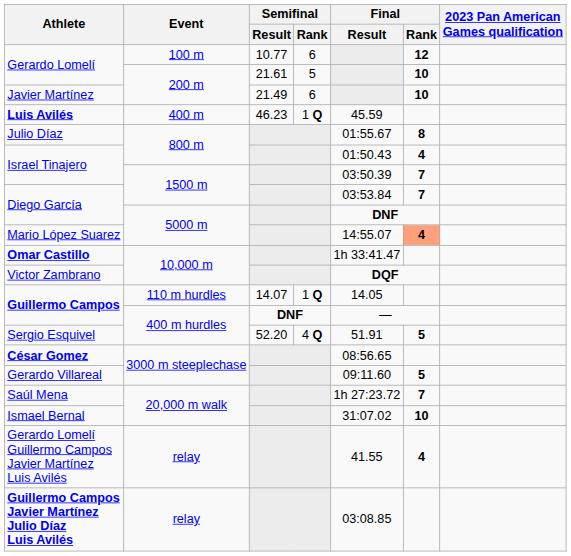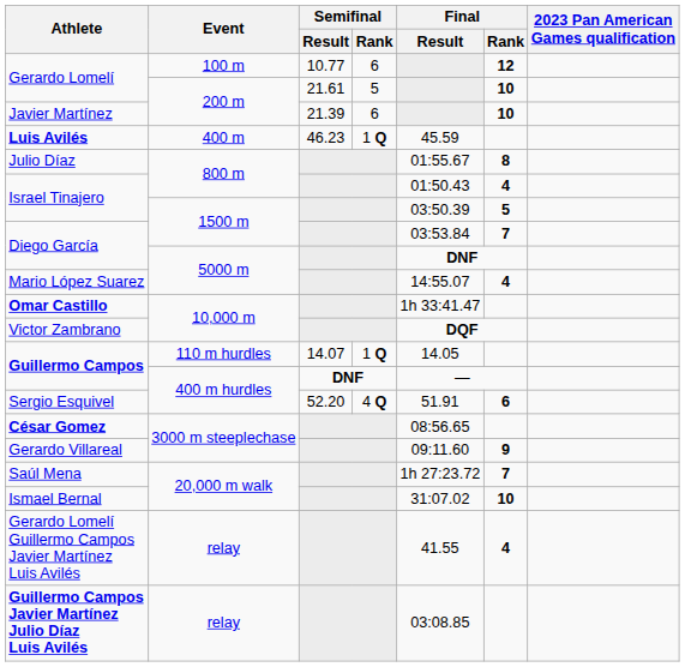 <table class="wikitable">
 <tr>
 <th rowspan="2">Athlete</th>
 <th rowspan="2">Event</th>
 <th colspan="2">Semifinal</th>
 <th colspan="2">Final</th>
 <th rowspan="2"><a href='#'>2023 Pan American <br> Games qualification</a></th>
 </tr>
 <tr>
 <th>Result</th>
 <th>Rank</th>
 <th>Result</th>
 <th>Rank</th>
 </tr>
 <tr align="center">
 <td align="left" rowspan="2"><a href='#'>Gerardo Lomelí</a></td>
 <td><a href='#'>100 m</a></td>
 <td>10.77</td>
 <td>6</td>
 <td style="background: #ECECEC; vertical-align: middle; text-align: center; " class="table-cast"></td>
 <td><strong>12</strong></td>
 <td></td>
 </tr>
 <tr align="center">
 <td rowspan="2"><a href='#'>200 m</a></td>
 <td>21.61</td>
 <td>5</td>
 <td style="background: #ECECEC; vertical-align: middle; text-align: center; " class="table-cast"></td>
 <td><strong>10</strong></td>
 <td></td>
 </tr>
 <tr align="center">
 <td align="left"><a href='#'>Javier Martínez</a></td>
-<td>21.49</td>
+<td>21.39</td>
 <td>6</td>
 <td style="background: #ECECEC; vertical-align: middle; text-align: center; " class="table-cast"></td>
 <td><strong>10</strong></td>
 <td></td>
 </tr>
 <tr align="center">
 <td align="left"><a href='#'><strong>Luis Avilés</strong></a></td>
 <td><a href='#'>400 m</a></td>
 <td>46.23</td>
 <td>1 <strong>Q</strong></td>
 <td>45.59</td>
 <td><strong></strong></td>
 <td></td>
 </tr>
 <tr align="center">
 <td align="left"><a href='#'>Julio Díaz</a></td>
 <td rowspan="2"><a href='#'>800 m</a></td>
 <td colspan="2" style="background: #ECECEC; vertical-align: middle; text-align: center; " class="table-cast"></td>
 <td>01:55.67</td>
 <td><strong>8</strong></td>
 <td></td>
 </tr>
 <tr align="center">
 <td rowspan="2" align="left"><a href='#'>Israel Tinajero</a></td>
 <td colspan="2" style="background: #ECECEC; vertical-align: middle; text-align: center; " class="table-cast"></td>
 <td>01:50.43</td>
 <td><strong>4</strong></td>
 <td></td>
 </tr>
 <tr align="center">
 <td rowspan="2"><a href='#'>1500 m</a></td>
 <td colspan="2" style="background: #ECECEC; vertical-align: middle; text-align: center; " class="table-cast"></td>
 <td>03:50.39</td>
-<td><strong>7</strong></td>
+<td><strong>5</strong></td>
 <td></td>
 </tr>
 <tr align="center">
 <td rowspan="2" align="left"><a href='#'>Diego García</a></td>
 <td colspan="2" style="background: #ECECEC; vertical-align: middle; text-align: center; " class="table-cast"></td>
 <td>03:53.84</td>
 <td><strong>7</strong></td>
 <td></td>
 </tr>
 <tr align="center">
 <td rowspan="2"><a href='#'>5000 m</a></td>
 <td colspan="2" style="background: #ECECEC; vertical-align: middle; text-align: center; " class="table-cast"></td>
 <td colspan="2"><strong>DNF</strong></td>
 <td></td>
 </tr>
 <tr align="center">
 <td align="left"><a href='#'>Mario López Suarez</a></td>
 <td colspan="2" style="background: #ECECEC; vertical-align: middle; text-align: center; " class="table-cast"></td>
 <td>14:55.07</td>
-<td style="background: lightsalmon;"><strong>4</strong></td>
+<td><strong>4</strong></td>
 <td></td>
 </tr>
 <tr align="center">
 <td align="left"><strong><a href='#'>Omar Castillo</a></strong></td>
 <td rowspan="2"><a href='#'>10,000 m</a></td>
 <td colspan="2" style="background: #ECECEC; vertical-align: middle; text-align: center; " class="table-cast"></td>
 <td>1h 33:41.47</td>
 <td></td>
 <td></td>
 </tr>
 <tr align="center">
 <td align="left"><a href='#'>Victor Zambrano</a></td>
 <td colspan="2" style="background: #ECECEC; vertical-align: middle; text-align: center; " class="table-cast"></td>
 <td colspan="2"><strong>DQF</strong></td>
 <td></td>
 </tr>
 <tr align="center">
 <td rowspan="2" align="left"><strong><a href='#'>Guillermo Campos</a></strong></td>
 <td><a href='#'>110 m hurdles</a></td>
 <td>14.07</td>
 <td>1 <strong>Q</strong></td>
 <td>14.05</td>
 <td></td>
 <td></td>
 </tr>
 <tr align="center">
 <td rowspan="2"><a href='#'>400 m hurdles</a></td>
 <td colspan="2"><strong>DNF</strong></td>
 <td colspan="2" data-sort-value="" style="vertical-align:middle; text-align:center" class="table-na">—</td>
 <td></td>
 </tr>
 <tr align="center">
 <td align="left"><a href='#'>Sergio Esquivel</a></td>
 <td>52.20</td>
 <td>4 <strong>Q</strong></td>
 <td>51.91</td>
-<td><strong>5</strong></td>
+<td><strong>6</strong></td>
 <td></td>
 </tr>
 <tr align="center">
 <td align="left"><a href='#'><strong>César Gomez</strong></a></td>
 <td rowspan="2"><a href='#'>3000 m steeplechase</a></td>
 <td colspan="2" style="background: #ECECEC; vertical-align: middle; text-align: center; " class="table-cast"></td>
 <td>08:56.65</td>
 <td><strong></strong></td>
 <td></td>
 </tr>
 <tr align="center">
 <td align="left"><a href='#'>Gerardo Villareal</a></td>
 <td colspan="2" style="background: #ECECEC; vertical-align: middle; text-align: center; " class="table-cast"></td>
 <td>09:11.60</td>
-<td><strong>5</strong></td>
+<td><strong>9</strong></td>
 <td></td>
 </tr>
 <tr align="center">
 <td align="left"><a href='#'>Saúl Mena</a></td>
 <td rowspan="2"><a href='#'>20,000 m walk</a></td>
 <td colspan="2" style="background: #ECECEC; vertical-align: middle; text-align: center; " class="table-cast"></td>
 <td>1h 27:23.72</td>
 <td><strong>7</strong></td>
 <td></td>
 </tr>
 <tr align="center">
 <td align="left"><a href='#'>Ismael Bernal</a></td>
 <td colspan="2" style="background: #ECECEC; vertical-align: middle; text-align: center; " class="table-cast"></td>
 <td>31:07.02</td>
 <td><strong>10</strong></td>
 <td></td>
 </tr>
 <tr align="center">
 <td align="left"><a href='#'>Gerardo Lomelí</a><br><a href='#'>Guillermo Campos</a><br><a href='#'>Javier Martínez</a><br><a href='#'>Luis Avilés</a></td>
 <td><a href='#'> relay</a></td>
 <td colspan="2" style="background: #ECECEC; vertical-align: middle; text-align: center; " class="table-cast"></td>
 <td>41.55</td>
 <td><strong>4</strong></td>
 <td></td>
 </tr>
 <tr align="center">
 <td align="left"><strong><a href='#'>Guillermo Campos</a><br><a href='#'>Javier Martínez</a><br><a href='#'>Julio Díaz</a><br><a href='#'>Luis Avilés</a></strong></td>
 <td><a href='#'> relay</a></td>
 <td colspan="2" style="background: #ECECEC; vertical-align: middle; text-align: center; " class="table-cast"></td>
 <td>03:08.85</td>
 <td></td>
 <td></td>
 </tr>
 </table>
